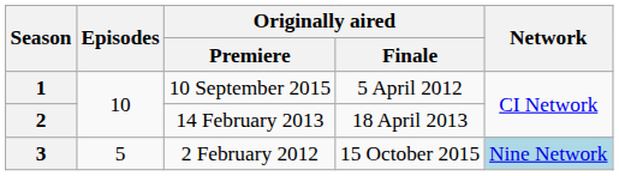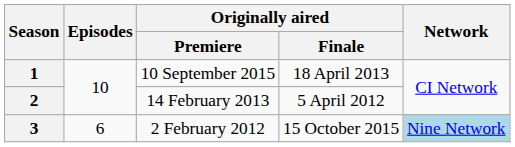 <table class="wikitable plainrowheaders" style="text-align: center; font-size:100%;">
 <tr>
 <th rowspan="2">Season</th>
 <th rowspan="2">Episodes</th>
 <th colspan="2">Originally aired</th>
 <th rowspan="2">Network</th>
 </tr>
 <tr>
 <th>Premiere</th>
 <th>Finale</th>
 </tr>
 <tr>
 <th>1</th>
 <td rowspan="2">10</td>
 <td>10 September 2015</td>
-<td>5 April 2012</td>
+<td>18 April 2013</td>
 <td rowspan="2"><a href='#'>CI Network</a></td>
 </tr>
 <tr>
 <th>2</th>
 <td>14 February 2013</td>
-<td>18 April 2013</td>
+<td>5 April 2012</td>
 </tr>
 <tr>
 <th>3</th>
-<td>5</td>
+<td>6</td>
 <td>2 February 2012</td>
 <td>15 October 2015</td>
 <td style="background: lightblue;"><a href='#'>Nine Network</a></td>
 </tr>
 </table>
